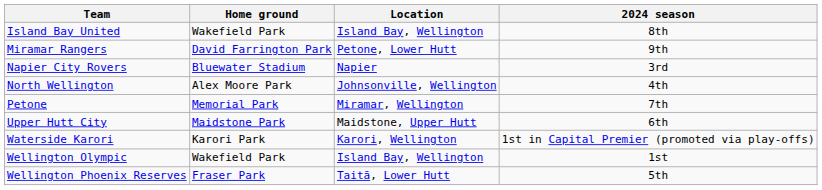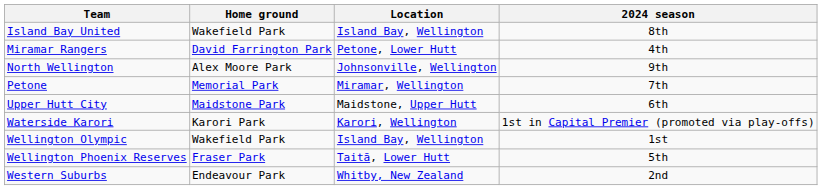 <table class="wikitable sortable">
 <tr>
 <th>Team</th>
 <th>Home ground</th>
 <th>Location</th>
 <th>2024 season</th>
 </tr>
 <tr>
 <td><a href='#'>Island Bay United</a></td>
 <td>Wakefield Park</td>
 <td><a href='#'>Island Bay</a>, <a href='#'>Wellington</a></td>
 <td align="center">8th</td>
 </tr>
 <tr>
 <td><a href='#'>Miramar Rangers</a></td>
 <td><a href='#'>David Farrington Park</a></td>
 <td><a href='#'>Petone</a>, <a href='#'>Lower Hutt</a></td>
-<td align="center">9th</td>
-</tr>
-<tr>
-<td><a href='#'>Napier City Rovers</a></td>
-<td><a href='#'>Bluewater Stadium</a></td>
-<td><a href='#'>Napier</a></td>
-<td align="center">3rd</td>
+<td align="center">4th</td>
 </tr>
 <tr>
 <td><a href='#'>North Wellington</a></td>
 <td>Alex Moore Park</td>
 <td><a href='#'>Johnsonville</a>, <a href='#'>Wellington</a></td>
-<td align="center">4th</td>
+<td align="center">9th</td>
 </tr>
 <tr>
 <td><a href='#'>Petone</a></td>
 <td><a href='#'>Memorial Park</a></td>
 <td><a href='#'>Miramar</a>, <a href='#'>Wellington</a></td>
 <td align="center">7th</td>
 </tr>
 <tr>
 <td><a href='#'>Upper Hutt City</a></td>
 <td><a href='#'>Maidstone Park</a></td>
 <td>Maidstone, <a href='#'>Upper Hutt</a></td>
 <td align="center">6th</td>
 </tr>
 <tr>
 <td><a href='#'>Waterside Karori</a></td>
 <td>Karori Park</td>
 <td><a href='#'>Karori</a>, <a href='#'>Wellington</a></td>
 <td align="center">1st in <a href='#'>Capital Premier</a> (promoted via play-offs)</td>
 </tr>
 <tr>
 <td><a href='#'>Wellington Olympic</a></td>
 <td>Wakefield Park</td>
 <td><a href='#'>Island Bay</a>, <a href='#'>Wellington</a></td>
 <td align="center">1st</td>
 </tr>
 <tr>
 <td><a href='#'>Wellington Phoenix Reserves</a></td>
 <td><a href='#'>Fraser Park</a></td>
 <td><a href='#'>Taitā</a>, <a href='#'>Lower Hutt</a></td>
 <td align="center">5th</td>
 </tr>
+<tr>
+<td><a href='#'>Western Suburbs</a></td>
+<td>Endeavour Park</td>
+<td><a href='#'>Whitby, New Zealand</a></td>
+<td align="center">2nd</td>
+</tr>
 </table>
